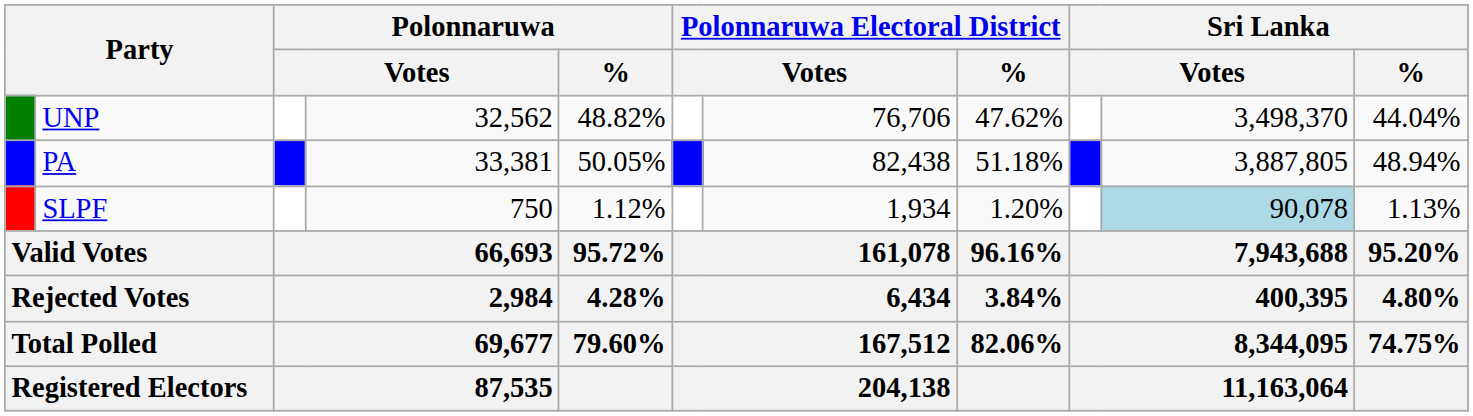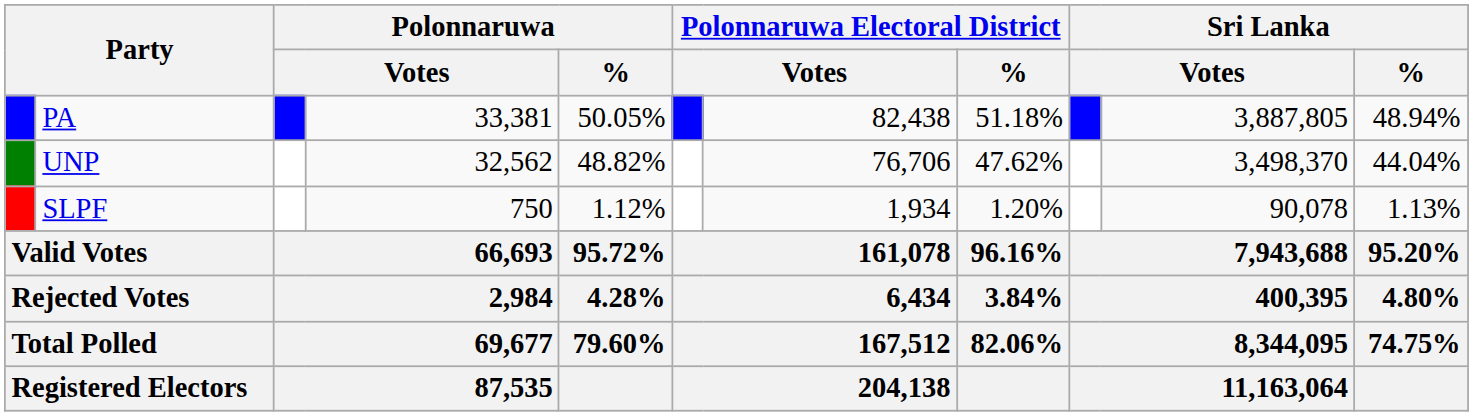 <table class="wikitable">
 <tr>
 <th colspan="2" width="144px"rowspan="2">Party</th>
 <th colspan="3" width="216px">Polonnaruwa</th>
 <th colspan="3" width="216px"><a href='#'>Polonnaruwa Electoral District</a></th>
 <th colspan="3" width="216px">Sri Lanka</th>
 </tr>
 <tr>
 <th colspan="2" width="144px">Votes</th>
 <th>%</th>
 <th colspan="2" width="144px">Votes</th>
 <th>%</th>
 <th colspan="2" width="144px">Votes</th>
 <th>%</th>
 </tr>
 <tr>
+<td style="background-color:blue;" width="10px"></td>
+<td style="text-align:left;"><a href='#'>PA</a></td>
+<td style="background-color:blue;" width="10px"></td>
+<td style="text-align:right;">33,381</td>
+<td style="text-align:right;">50.05%</td>
+<td style="background-color:blue;" width="10px"></td>
+<td style="text-align:right;">82,438</td>
+<td style="text-align:right;">51.18%</td>
+<td style="background-color:blue;" width="10px"></td>
+<td style="text-align:right;">3,887,805</td>
+<td style="text-align:right;">48.94%</td>
+</tr>
+<tr>
 <td style="background-color:green;" width="10px"></td>
 <td style="text-align:left;"><a href='#'>UNP</a></td>
 <td style="background-color:white;" width="10px"></td>
 <td style="text-align:right;">32,562</td>
 <td style="text-align:right;">48.82%</td>
 <td style="background-color:white;" width="10px"></td>
 <td style="text-align:right;">76,706</td>
 <td style="text-align:right;">47.62%</td>
 <td style="background-color:white;" width="10px"></td>
 <td style="text-align:right;">3,498,370</td>
 <td style="text-align:right;">44.04%</td>
 </tr>
 <tr>
-<td style="background-color:blue;" width="10px"></td>
-<td style="text-align:left;"><a href='#'>PA</a></td>
-<td style="background-color:blue;" width="10px"></td>
-<td style="text-align:right;">33,381</td>
-<td style="text-align:right;">50.05%</td>
-<td style="background-color:blue;" width="10px"></td>
-<td style="text-align:right;">82,438</td>
-<td style="text-align:right;">51.18%</td>
-<td style="background-color:blue;" width="10px"></td>
-<td style="text-align:right;">3,887,805</td>
-<td style="text-align:right;">48.94%</td>
-</tr>
-<tr>
 <td style="background-color:red;" width="10px"></td>
 <td style="text-align:left;"><a href='#'>SLPF</a></td>
 <td style="background-color:white;" width="10px"></td>
 <td style="text-align:right;">750</td>
 <td style="text-align:right;">1.12%</td>
 <td style="background-color:white;" width="10px"></td>
 <td style="text-align:right;">1,934</td>
 <td style="text-align:right;">1.20%</td>
 <td style="background-color:white;" width="10px"></td>
-<td style="background: lightblue; text-align:right;">90,078</td>
+<td style="text-align:right;">90,078</td>
 <td style="text-align:right;">1.13%</td>
 </tr>
 <tr>
 <th colspan="2" width="144px"style="text-align:left;">Valid Votes</th>
 <th style="text-align:right;"colspan="2" width="144px">66,693</th>
 <th style="text-align:right;">95.72%</th>
 <th style="text-align:right;"colspan="2" width="144px">161,078</th>
 <th style="text-align:right;">96.16%</th>
 <th style="text-align:right;"colspan="2" width="144px">7,943,688</th>
 <th style="text-align:right;">95.20%</th>
 </tr>
 <tr>
 <th colspan="2" width="144px"style="text-align:left;">Rejected Votes</th>
 <th style="text-align:right;"colspan="2" width="144px">2,984</th>
 <th style="text-align:right;">4.28%</th>
 <th style="text-align:right;"colspan="2" width="144px">6,434</th>
 <th style="text-align:right;">3.84%</th>
 <th style="text-align:right;"colspan="2" width="144px">400,395</th>
 <th style="text-align:right;">4.80%</th>
 </tr>
 <tr>
 <th colspan="2" width="144px"style="text-align:left;">Total Polled</th>
 <th style="text-align:right;"colspan="2" width="144px">69,677</th>
 <th style="text-align:right;">79.60%</th>
 <th style="text-align:right;"colspan="2" width="144px">167,512</th>
 <th style="text-align:right;">82.06%</th>
 <th style="text-align:right;"colspan="2" width="144px">8,344,095</th>
 <th style="text-align:right;">74.75%</th>
 </tr>
 <tr>
 <th colspan="2" width="144px"style="text-align:left;">Registered Electors</th>
 <th style="text-align:right;"colspan="2" width="144px">87,535</th>
 <th></th>
 <th style="text-align:right;"colspan="2" width="144px">204,138</th>
 <th></th>
 <th style="text-align:right;"colspan="2" width="144px">11,163,064</th>
 <th></th>
 </tr>
 </table>
